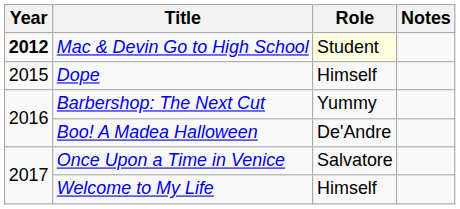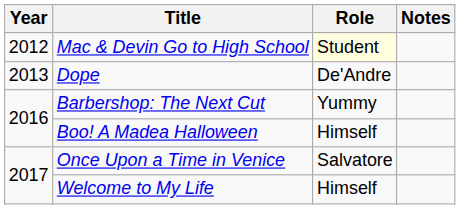 <table class="wikitable sortable">
 <tr>
 <th>Year</th>
 <th>Title</th>
 <th>Role</th>
 <th class="unsortable">Notes</th>
 </tr>
 <tr>
-<td><strong>2012</strong></td>
+<td>2012</td>
 <td><em><a href='#'>Mac & Devin Go to High School</a></em></td>
 <td style="background: lightyellow;">Student</td>
 <td></td>
 </tr>
 <tr>
-<td>2015</td>
+<td>2013</td>
 <td><em><a href='#'>Dope</a></em></td>
-<td>Himself</td>
+<td>De'Andre</td>
 <td></td>
 </tr>
 <tr>
 <td rowspan="2">2016</td>
 <td><em><a href='#'>Barbershop: The Next Cut</a></em></td>
 <td>Yummy</td>
 <td></td>
 </tr>
 <tr>
 <td><em><a href='#'>Boo! A Madea Halloween</a></em></td>
-<td>De'Andre</td>
+<td>Himself</td>
 <td></td>
 </tr>
 <tr>
 <td rowspan="2">2017</td>
 <td><em><a href='#'>Once Upon a Time in Venice</a></em></td>
 <td>Salvatore</td>
 <td></td>
 </tr>
 <tr>
 <td><em><a href='#'>Welcome to My Life</a></em></td>
 <td>Himself</td>
 <td></td>
 </tr>
 </table>
